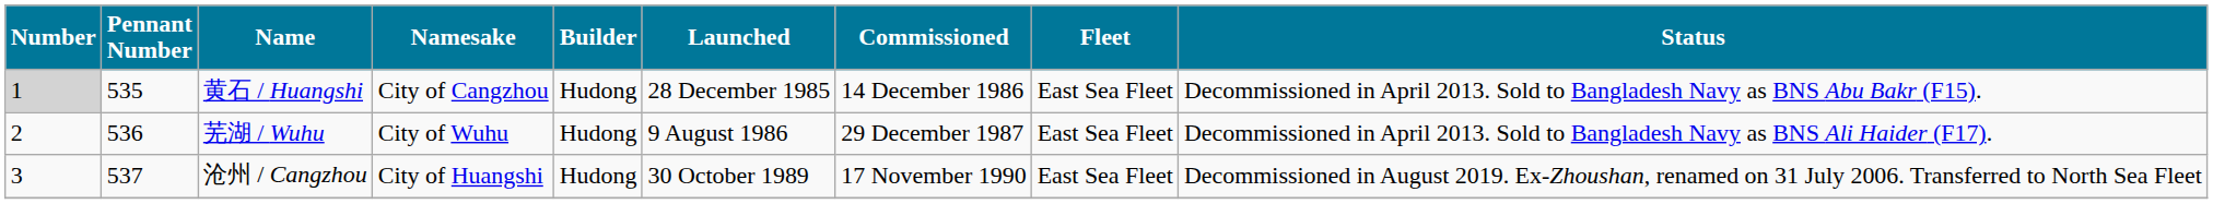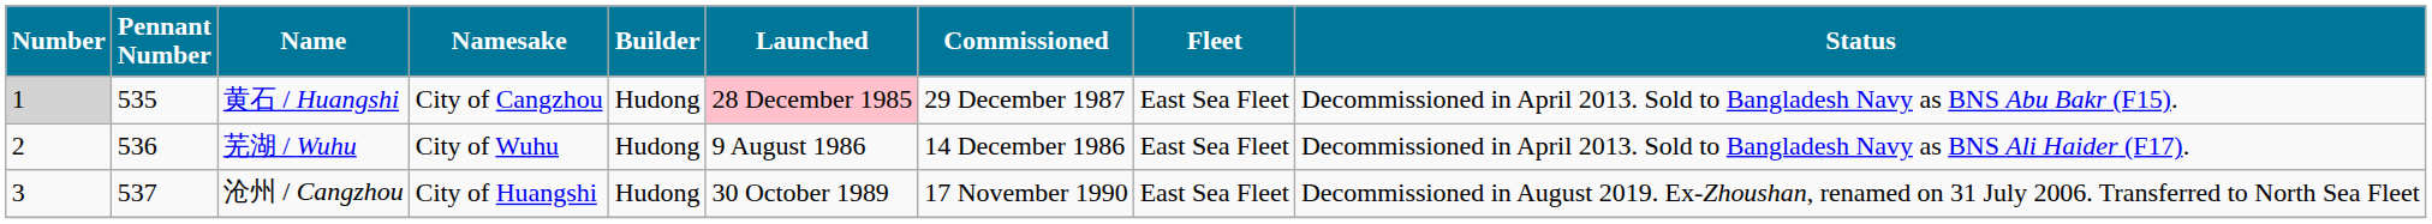 <table class="wikitable">
 <tr>
 <th style="background:#079;color:#fff;">Number</th>
 <th style="background:#079;color:#fff;">Pennant <br>Number</th>
 <th style="background:#079;color:#fff;">Name</th>
 <th style="background:#079;color:#fff;">Namesake</th>
 <th style="background:#079;color:#fff;">Builder</th>
 <th style="background:#079;color:#fff;">Launched</th>
 <th style="background:#079;color:#fff;">Commissioned</th>
 <th style="background:#079;color:#fff;">Fleet</th>
 <th style="background:#079;color:#fff;">Status</th>
 </tr>
 <tr>
 <td style="background: lightgrey;">1</td>
 <td>535</td>
 <td><a href='#'>黄石 / <em>Huangshi</em></a></td>
 <td>City of <a href='#'>Cangzhou</a></td>
 <td>Hudong</td>
-<td>28 December 1985</td>
-<td>14 December 1986</td>
+<td style="background: pink;">28 December 1985</td>
+<td>29 December 1987</td>
 <td>East Sea Fleet</td>
 <td>Decommissioned in April 2013. Sold to <a href='#'>Bangladesh Navy</a> as <a href='#'>BNS <em>Abu Bakr</em> (F15)</a>.</td>
 </tr>
 <tr>
 <td>2</td>
 <td>536</td>
 <td><a href='#'>芜湖 / <em>Wuhu</em></a></td>
 <td>City of <a href='#'>Wuhu</a></td>
 <td>Hudong</td>
 <td>9 August 1986</td>
-<td>29 December 1987</td>
+<td>14 December 1986</td>
 <td>East Sea Fleet</td>
 <td>Decommissioned in April 2013. Sold to <a href='#'>Bangladesh Navy</a> as <a href='#'>BNS <em>Ali Haider</em> (F17)</a>.</td>
 </tr>
 <tr>
 <td>3</td>
 <td>537</td>
 <td>沧州 / <em>Cangzhou</em></td>
 <td>City of <a href='#'>Huangshi</a></td>
 <td>Hudong</td>
 <td>30 October 1989</td>
 <td>17 November 1990</td>
 <td>East Sea Fleet</td>
 <td>Decommissioned in August 2019. Ex-<em>Zhoushan</em>, renamed on 31 July 2006. Transferred to North Sea Fleet</td>
 </tr>
 <tr>
 </tr>
 </table>
